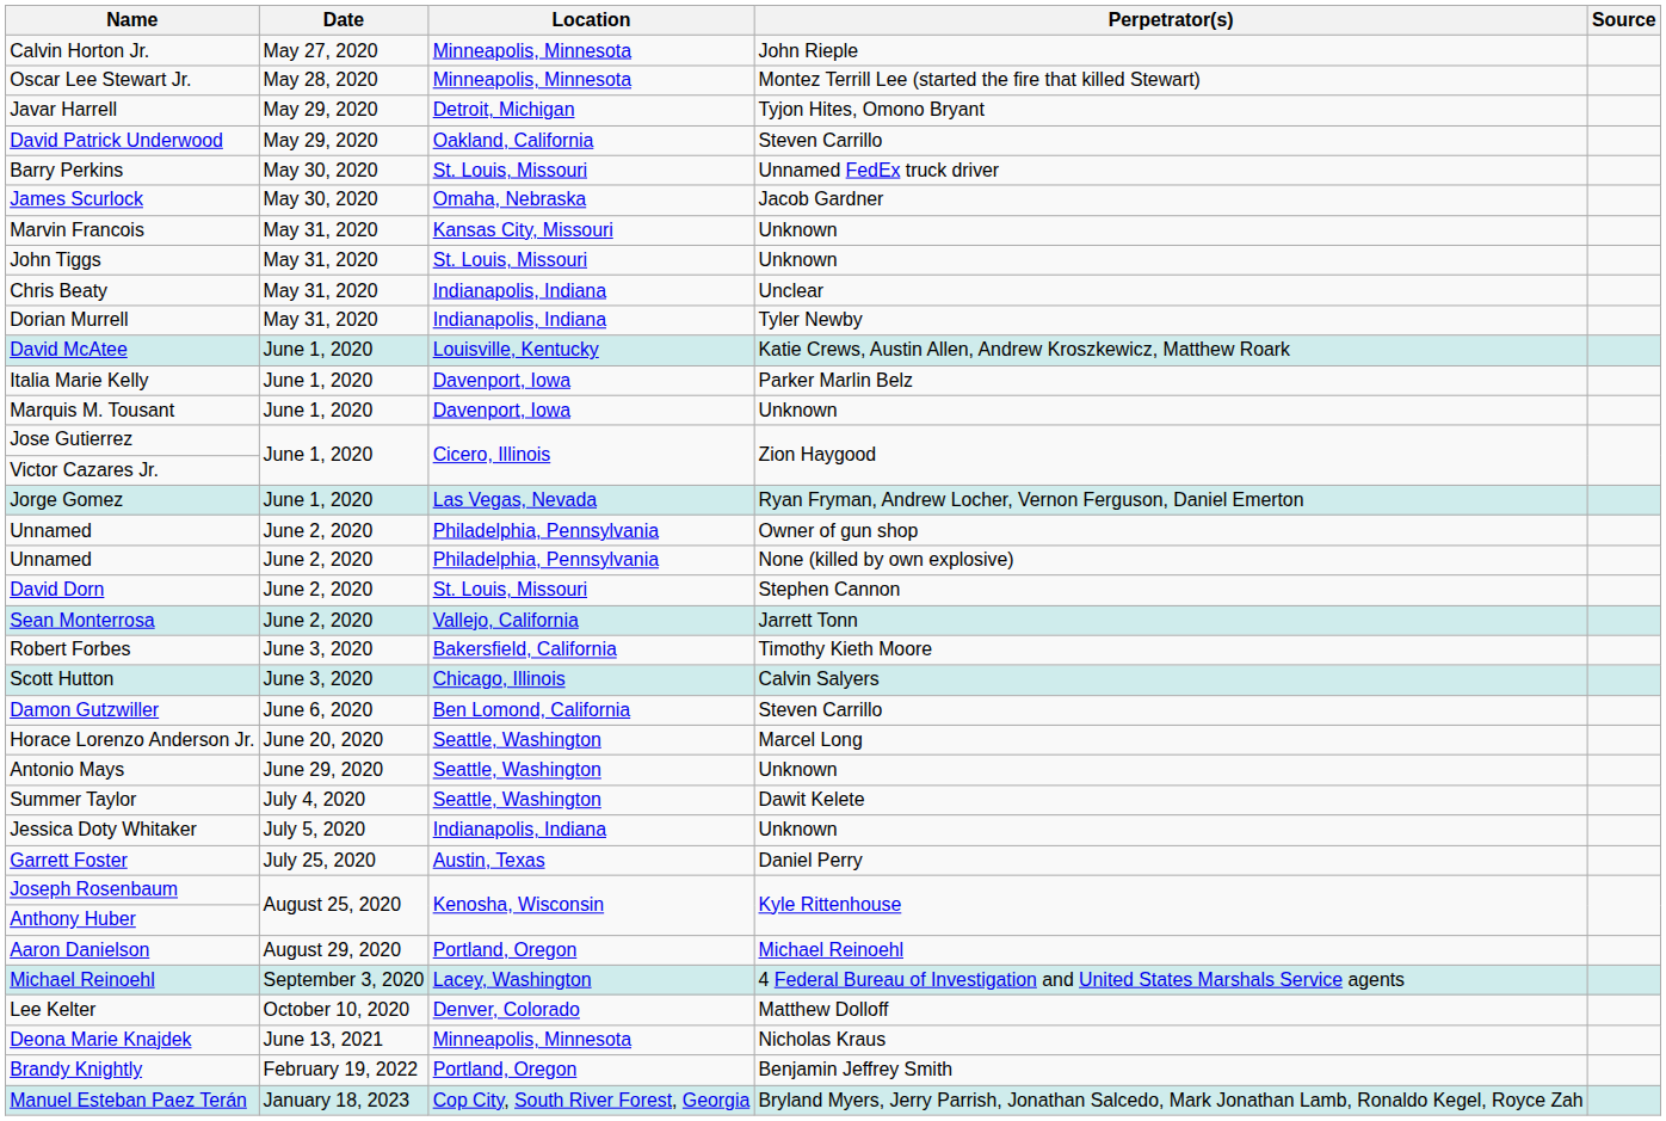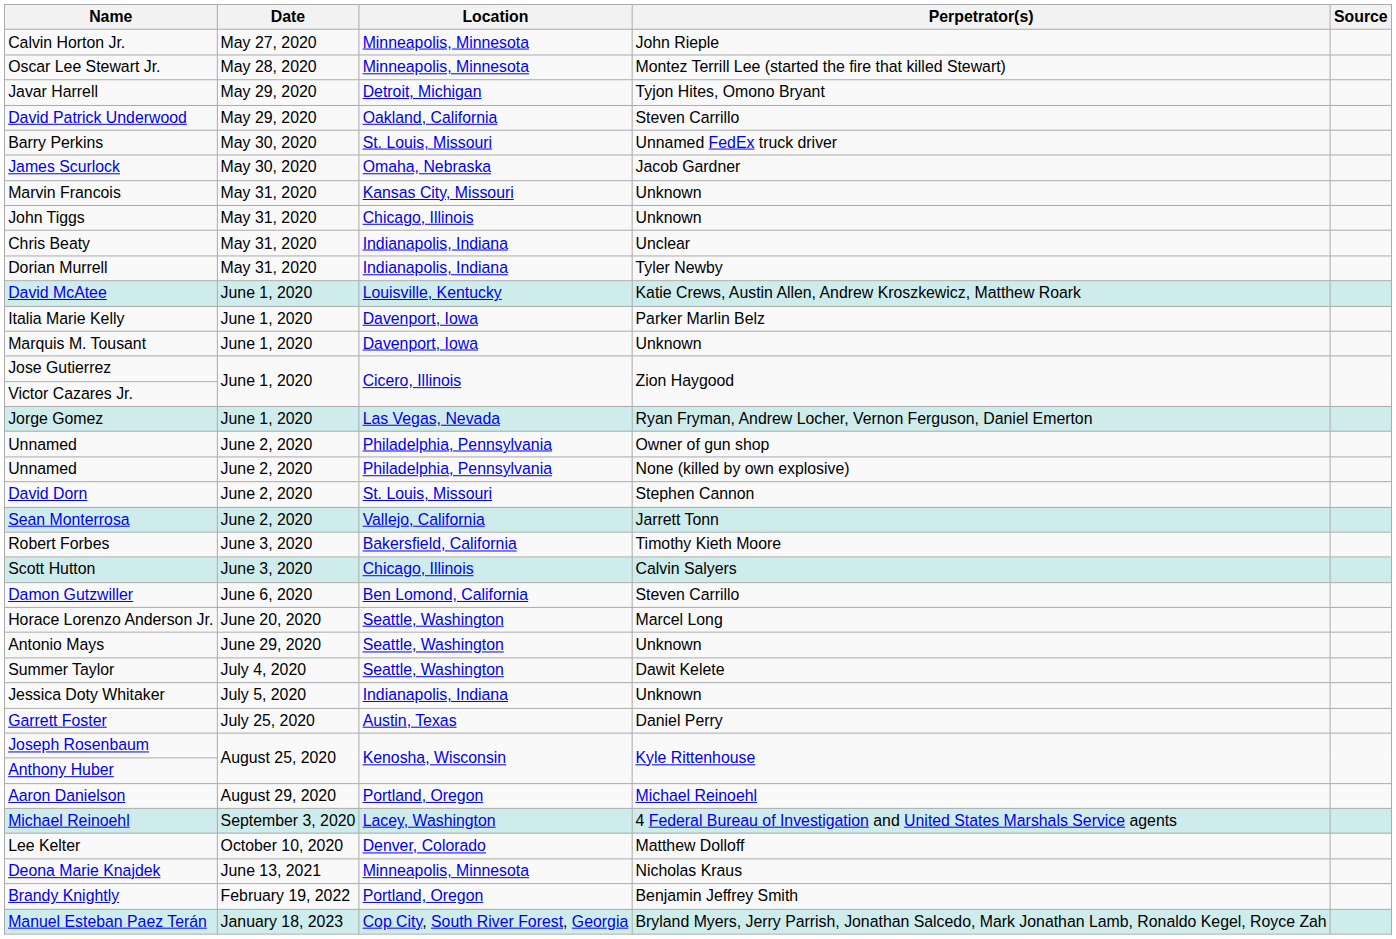 <table class="wikitable sortable">
 <tr>
 <th>Name</th>
 <th>Date</th>
 <th>Location</th>
 <th>Perpetrator(s)</th>
 <th>Source</th>
 </tr>
 <tr>
 <td>Calvin Horton Jr.</td>
 <td>May 27, 2020</td>
 <td><a href='#'>Minneapolis, Minnesota</a></td>
 <td>John Rieple</td>
 <td></td>
 </tr>
 <tr>
 <td>Oscar Lee Stewart Jr.</td>
 <td>May 28, 2020</td>
 <td><a href='#'>Minneapolis, Minnesota</a></td>
 <td>Montez Terrill Lee (started the fire that killed Stewart)</td>
 <td></td>
 </tr>
 <tr>
 <td>Javar Harrell</td>
 <td>May 29, 2020</td>
 <td><a href='#'>Detroit, Michigan</a></td>
 <td>Tyjon Hites, Omono Bryant</td>
 <td></td>
 </tr>
 <tr>
 <td><a href='#'>David Patrick Underwood</a></td>
 <td>May 29, 2020</td>
 <td><a href='#'>Oakland, California</a></td>
 <td>Steven Carrillo</td>
 <td></td>
 </tr>
 <tr>
 <td>Barry Perkins</td>
 <td>May 30, 2020</td>
 <td><a href='#'>St. Louis, Missouri</a></td>
 <td>Unnamed <a href='#'>FedEx</a> truck driver</td>
 <td></td>
 </tr>
 <tr>
 <td><a href='#'>James Scurlock</a></td>
 <td>May 30, 2020</td>
 <td><a href='#'>Omaha, Nebraska</a></td>
 <td>Jacob Gardner</td>
 <td></td>
 </tr>
 <tr>
 <td>Marvin Francois</td>
 <td>May 31, 2020</td>
 <td><a href='#'>Kansas City, Missouri</a></td>
 <td>Unknown</td>
 <td></td>
 </tr>
 <tr>
 <td>John Tiggs</td>
 <td>May 31, 2020</td>
-<td><a href='#'>St. Louis, Missouri</a></td>
+<td><a href='#'>Chicago, Illinois</a></td>
 <td>Unknown</td>
 <td></td>
 </tr>
 <tr>
 <td>Chris Beaty</td>
 <td>May 31, 2020</td>
 <td><a href='#'>Indianapolis, Indiana</a></td>
 <td>Unclear</td>
 <td></td>
 </tr>
 <tr>
 <td>Dorian Murrell</td>
 <td>May 31, 2020</td>
 <td><a href='#'>Indianapolis, Indiana</a></td>
 <td>Tyler Newby</td>
 <td></td>
 </tr>
 <tr bgcolor="cfecec">
 <td><a href='#'>David McAtee</a></td>
 <td>June 1, 2020</td>
 <td><a href='#'>Louisville, Kentucky</a></td>
 <td>Katie Crews, Austin Allen, Andrew Kroszkewicz, Matthew Roark</td>
 <td></td>
 </tr>
 <tr>
 <td>Italia Marie Kelly</td>
 <td>June 1, 2020</td>
 <td><a href='#'>Davenport, Iowa</a></td>
 <td>Parker Marlin Belz</td>
 <td></td>
 </tr>
 <tr>
 <td>Marquis M. Tousant</td>
 <td>June 1, 2020</td>
 <td><a href='#'>Davenport, Iowa</a></td>
 <td>Unknown</td>
 <td></td>
 </tr>
 <tr>
 <td>Jose Gutierrez</td>
 <td rowspan=2>June 1, 2020</td>
 <td rowspan=2><a href='#'>Cicero, Illinois</a></td>
 <td rowspan=2>Zion Haygood</td>
 <td rowspan=2></td>
 </tr>
 <tr>
 <td>Victor Cazares Jr.</td>
 </tr>
 <tr bgcolor="cfecec">
 <td>Jorge Gomez</td>
 <td>June 1, 2020</td>
 <td><a href='#'>Las Vegas, Nevada</a></td>
 <td>Ryan Fryman, Andrew Locher, Vernon Ferguson, Daniel Emerton</td>
 <td></td>
 </tr>
 <tr>
 <td>Unnamed</td>
 <td>June 2, 2020</td>
 <td><a href='#'>Philadelphia, Pennsylvania</a></td>
 <td>Owner of gun shop</td>
 <td></td>
 </tr>
 <tr>
 <td>Unnamed</td>
 <td>June 2, 2020</td>
 <td><a href='#'>Philadelphia, Pennsylvania</a></td>
 <td>None (killed by own explosive)</td>
 <td></td>
 </tr>
 <tr>
 <td><a href='#'>David Dorn</a></td>
 <td>June 2, 2020</td>
 <td><a href='#'>St. Louis, Missouri</a></td>
 <td>Stephen Cannon</td>
 <td></td>
 </tr>
 <tr bgcolor="cfecec">
 <td><a href='#'>Sean Monterrosa</a></td>
 <td>June 2, 2020</td>
 <td><a href='#'>Vallejo, California</a></td>
 <td>Jarrett Tonn</td>
 <td></td>
 </tr>
 <tr>
 <td>Robert Forbes</td>
 <td>June 3, 2020</td>
 <td><a href='#'>Bakersfield, California</a></td>
 <td>Timothy Kieth Moore</td>
 <td></td>
 </tr>
 <tr bgcolor="cfecec">
 <td>Scott Hutton</td>
 <td>June 3, 2020</td>
 <td><a href='#'>Chicago, Illinois</a></td>
 <td>Calvin Salyers</td>
 <td></td>
 </tr>
 <tr>
 <td><a href='#'>Damon Gutzwiller</a></td>
 <td>June 6, 2020</td>
 <td><a href='#'>Ben Lomond, California</a></td>
 <td>Steven Carrillo</td>
 <td></td>
 </tr>
 <tr>
 <td>Horace Lorenzo Anderson Jr.</td>
 <td>June 20, 2020</td>
 <td><a href='#'>Seattle, Washington</a></td>
 <td>Marcel Long</td>
 <td></td>
 </tr>
 <tr>
 <td>Antonio Mays</td>
 <td>June 29, 2020</td>
 <td><a href='#'>Seattle, Washington</a></td>
 <td>Unknown</td>
 <td></td>
 </tr>
 <tr>
 <td>Summer Taylor</td>
 <td>July 4, 2020</td>
 <td><a href='#'>Seattle, Washington</a></td>
 <td>Dawit Kelete</td>
 <td></td>
 </tr>
 <tr>
 <td>Jessica Doty Whitaker</td>
 <td>July 5, 2020</td>
 <td><a href='#'>Indianapolis, Indiana</a></td>
 <td>Unknown</td>
 <td></td>
 </tr>
 <tr>
 <td><a href='#'>Garrett Foster</a></td>
 <td>July 25, 2020</td>
 <td><a href='#'>Austin, Texas</a></td>
 <td>Daniel Perry</td>
 <td></td>
 </tr>
 <tr>
 <td><a href='#'>Joseph Rosenbaum</a></td>
 <td rowspan=2>August 25, 2020</td>
 <td rowspan=2><a href='#'>Kenosha, Wisconsin</a></td>
 <td rowspan=2><a href='#'>Kyle Rittenhouse</a></td>
 <td rowspan=2></td>
 </tr>
 <tr>
 <td><a href='#'>Anthony Huber</a></td>
 </tr>
 <tr>
 <td><a href='#'>Aaron Danielson</a></td>
 <td>August 29, 2020</td>
 <td><a href='#'>Portland, Oregon</a></td>
 <td><a href='#'>Michael Reinoehl</a></td>
 <td></td>
 </tr>
 <tr bgcolor="cfecec">
 <td><a href='#'>Michael Reinoehl</a></td>
 <td>September 3, 2020</td>
 <td><a href='#'>Lacey, Washington</a></td>
 <td>4 <a href='#'>Federal Bureau of Investigation</a> and <a href='#'>United States Marshals Service</a> agents</td>
 <td></td>
 </tr>
 <tr>
 <td>Lee Kelter</td>
 <td>October 10, 2020</td>
 <td><a href='#'>Denver, Colorado</a></td>
 <td>Matthew Dolloff</td>
 <td></td>
 </tr>
 <tr>
 <td><a href='#'>Deona Marie Knajdek</a></td>
 <td>June 13, 2021</td>
 <td><a href='#'>Minneapolis, Minnesota</a></td>
 <td>Nicholas Kraus</td>
 <td></td>
 </tr>
 <tr>
 <td><a href='#'>Brandy Knightly</a></td>
 <td>February 19, 2022</td>
 <td><a href='#'>Portland, Oregon</a></td>
 <td>Benjamin Jeffrey Smith</td>
 <td></td>
 </tr>
 <tr bgcolor="cfecec">
 <td><a href='#'>Manuel Esteban Paez Terán</a></td>
 <td>January 18, 2023</td>
 <td><a href='#'>Cop City</a>, <a href='#'>South River Forest</a>, <a href='#'>Georgia</a></td>
 <td>Bryland Myers, Jerry Parrish, Jonathan Salcedo, Mark Jonathan Lamb, Ronaldo Kegel, Royce Zah</td>
 <td></td>
 </tr>
 </table>
